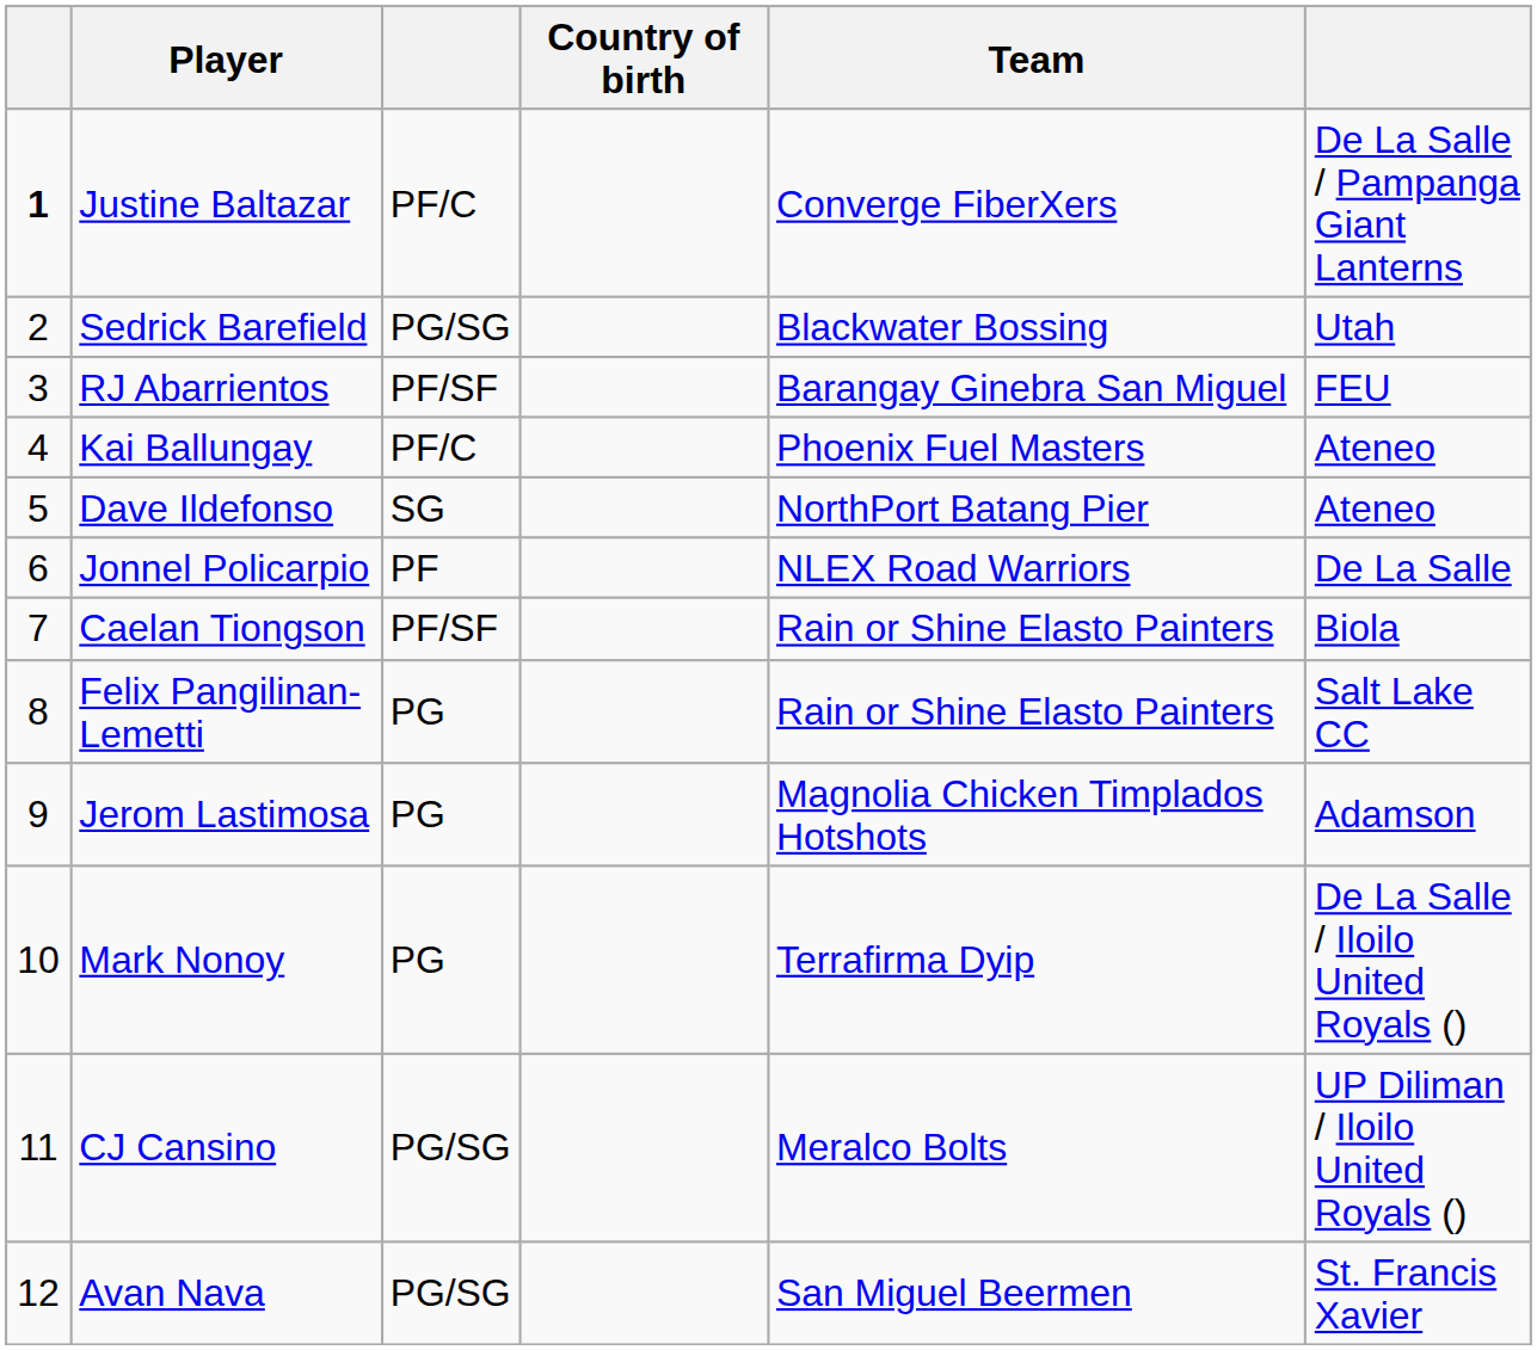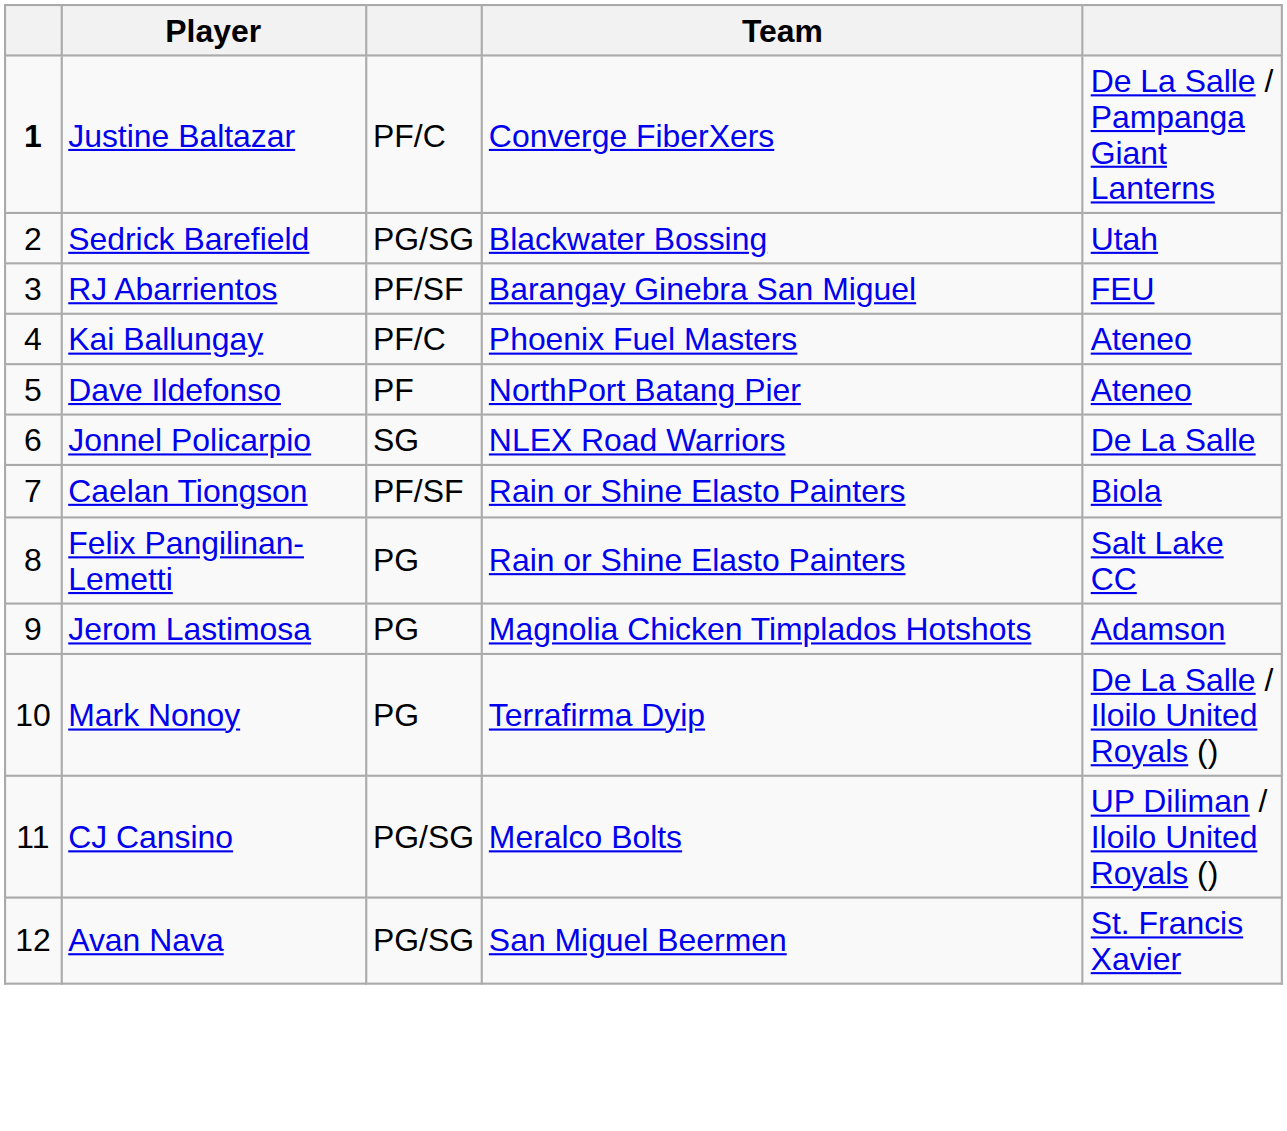 <table class="wikitable plainrowheaders" style="text-align:left; font-size:95%;">
 <tr>
 <th scope="col" style="width:20px;"></th>
 <th scope="col" style="width:150px;">Player</th>
 <th scope="col" style="width:20px;"></th>
-<th scope="col" style="width:120px;">Country of birth</th>
 <th scope="col" style="width:320px;">Team</th>
 <th scope="col" style="width:90px;"></th>
 </tr>
 <tr>
 <td align=center><strong>1</strong></td>
 <td><a href='#'>Justine Baltazar</a></td>
 <td>PF/C</td>
-<td></td>
 <td><a href='#'>Converge FiberXers</a></td>
 <td><a href='#'>De La Salle</a> / <a href='#'>Pampanga Giant Lanterns</a> </td>
 </tr>
 <tr>
 <td align=center>2</td>
 <td><a href='#'>Sedrick Barefield</a></td>
 <td>PG/SG</td>
-<td></td>
 <td><a href='#'>Blackwater Bossing</a></td>
 <td><a href='#'>Utah</a></td>
 </tr>
 <tr>
 <td align=center>3</td>
 <td><a href='#'>RJ Abarrientos</a></td>
 <td>PF/SF</td>
-<td></td>
 <td><a href='#'>Barangay Ginebra San Miguel</a>  </td>
 <td><a href='#'>FEU</a></td>
 </tr>
 <tr>
 <td align=center>4</td>
 <td><a href='#'>Kai Ballungay</a></td>
 <td>PF/C</td>
-<td></td>
 <td><a href='#'>Phoenix Fuel Masters</a></td>
 <td><a href='#'>Ateneo</a></td>
 </tr>
 <tr>
 <td align=center>5</td>
 <td><a href='#'>Dave Ildefonso</a></td>
-<td>SG</td>
-<td></td>
+<td>PF</td>
 <td><a href='#'>NorthPort Batang Pier</a></td>
 <td><a href='#'>Ateneo</a></td>
 </tr>
 <tr>
 <td align=center>6</td>
 <td><a href='#'>Jonnel Policarpio</a></td>
-<td>PF</td>
-<td></td>
+<td>SG</td>
 <td><a href='#'>NLEX Road Warriors</a></td>
 <td><a href='#'>De La Salle</a></td>
 </tr>
 <tr>
 <td align=center>7</td>
 <td><a href='#'>Caelan Tiongson</a></td>
 <td>PF/SF</td>
-<td></td>
 <td><a href='#'>Rain or Shine Elasto Painters</a> </td>
 <td><a href='#'>Biola</a></td>
 </tr>
 <tr>
 <td align=center>8</td>
 <td><a href='#'>Felix Pangilinan-Lemetti</a></td>
 <td>PG</td>
-<td></td>
 <td><a href='#'>Rain or Shine Elasto Painters</a></td>
 <td><a href='#'>Salt Lake CC</a></td>
 </tr>
 <tr>
 <td align=center>9</td>
 <td><a href='#'>Jerom Lastimosa</a></td>
 <td>PG</td>
-<td></td>
 <td><a href='#'>Magnolia Chicken Timplados Hotshots</a></td>
 <td><a href='#'>Adamson</a></td>
 </tr>
 <tr>
 <td align=center>10</td>
 <td><a href='#'>Mark Nonoy</a></td>
 <td>PG</td>
-<td></td>
 <td><a href='#'>Terrafirma Dyip</a> </td>
 <td><a href='#'>De La Salle</a> / <a href='#'>Iloilo United Royals</a> ()</td>
 </tr>
 <tr>
 <td align=center>11</td>
 <td><a href='#'>CJ Cansino</a></td>
 <td>PG/SG</td>
-<td></td>
 <td><a href='#'>Meralco Bolts</a></td>
 <td><a href='#'>UP Diliman</a> / <a href='#'>Iloilo United Royals</a> ()</td>
 </tr>
 <tr>
 <td align=center>12</td>
 <td><a href='#'>Avan Nava</a></td>
 <td>PG/SG</td>
-<td></td>
 <td><a href='#'>San Miguel Beermen</a></td>
 <td><a href='#'>St. Francis Xavier</a></td>
 </tr>
 </table>
